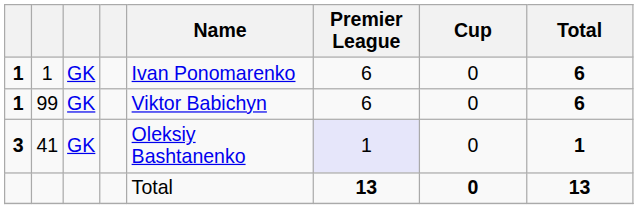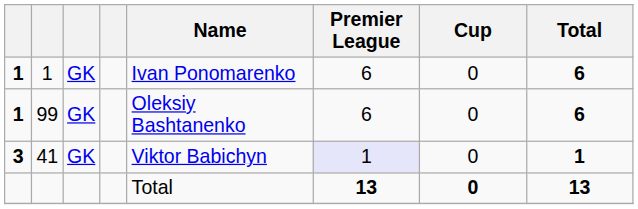 <table class="wikitable" style="text-align:center">
 <tr>
 <th width=15></th>
 <th width=15></th>
 <th width=15></th>
 <th width=15></th>
 <th width=145>Name</th>
 <th width=80><strong>Premier League</strong></th>
 <th width=80><strong>Cup</strong></th>
 <th width=80>Total</th>
 </tr>
 <tr>
 <td><strong>1</strong></td>
 <td>1</td>
 <td><a href='#'>GK</a></td>
 <td></td>
 <td align=left><a href='#'>Ivan Ponomarenko</a></td>
 <td>6</td>
 <td>0</td>
 <td><strong>6</strong></td>
 </tr>
 <tr>
 <td><strong>1</strong></td>
 <td>99</td>
 <td><a href='#'>GK</a></td>
 <td></td>
-<td align=left><a href='#'>Viktor Babichyn</a></td>
+<td align=left><a href='#'>Oleksiy Bashtanenko</a></td>
 <td>6</td>
 <td>0</td>
 <td><strong>6</strong></td>
 </tr>
 <tr>
 <td><strong>3</strong></td>
 <td>41</td>
 <td><a href='#'>GK</a></td>
 <td></td>
-<td align=left><a href='#'>Oleksiy Bashtanenko</a></td>
+<td align=left><a href='#'>Viktor Babichyn</a></td>
 <td style="background: lavender;">1</td>
 <td>0</td>
 <td><strong>1</strong></td>
 </tr>
 <tr>
 <td></td>
 <td></td>
 <td></td>
 <td></td>
 <td align=left>Total</td>
 <td><strong>13</strong></td>
 <td><strong>0</strong></td>
 <td><strong>13</strong></td>
 </tr>
 <tr>
 </tr>
 </table>
